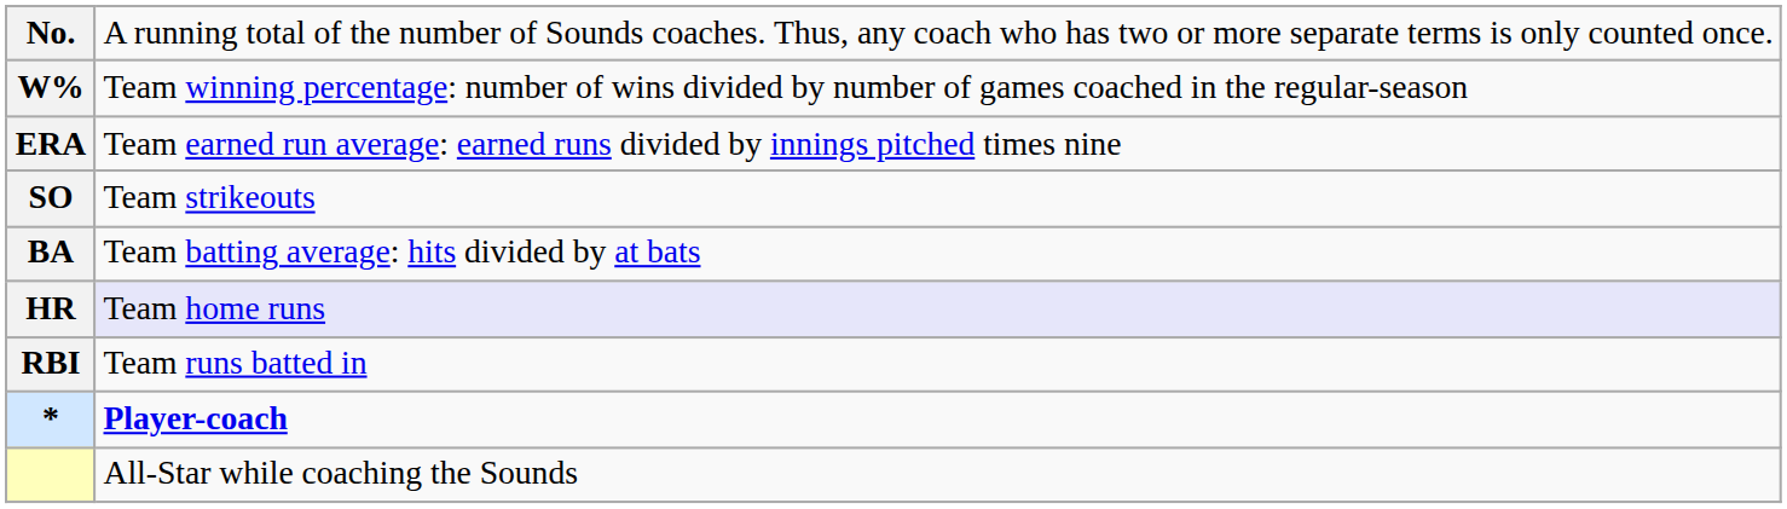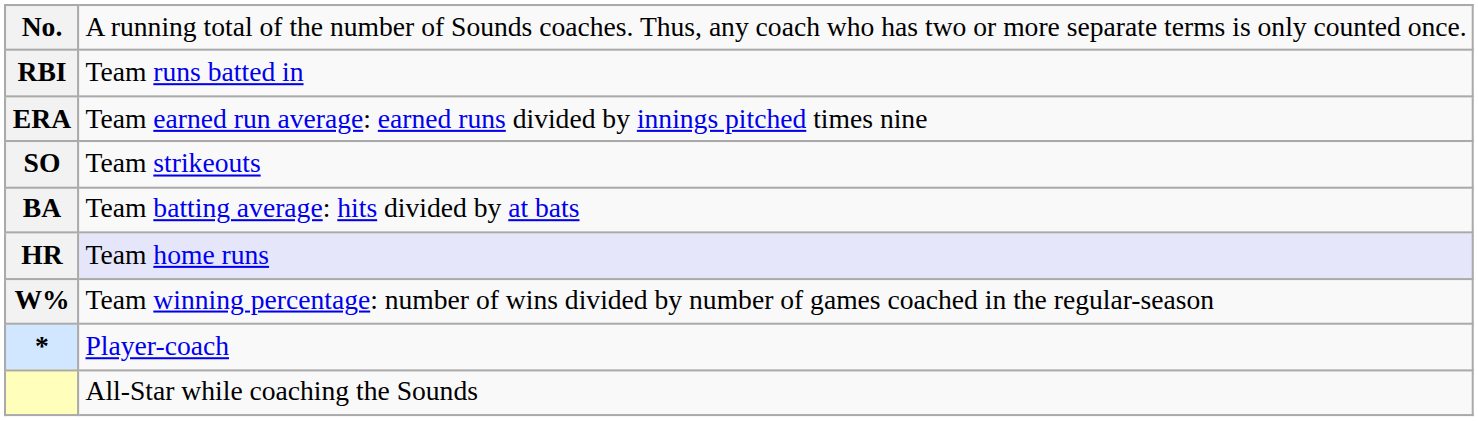 <table class="wikitable plainrowheaders" style="font-size:85%">
 <tr>
 <th scope="row" style="text-align:center"col width="30px"><strong>No.</strong></th>
 <td style="white-space: nowrap;">A running total of the number of Sounds coaches. Thus, any coach who has two or more separate terms is only counted once.</td>
 </tr>
 <tr>
-<th scope="row" style="text-align:center"><strong>W%</strong></th>
-<td>Team <a href='#'>winning percentage</a>: number of wins divided by number of games coached in the regular-season</td>
+<th scope="row" style="text-align:center"><strong>RBI</strong></th>
+<td>Team <a href='#'>runs batted in</a></td>
 </tr>
 <tr>
 <th scope="row" style="text-align:center"><strong>ERA</strong></th>
 <td>Team <a href='#'>earned run average</a>: <a href='#'>earned runs</a> divided by <a href='#'>innings pitched</a> times nine</td>
 </tr>
 <tr>
 <th scope="row" style="text-align:center"><strong>SO</strong></th>
 <td>Team <a href='#'>strikeouts</a></td>
 </tr>
 <tr>
 <th scope="row" style="text-align:center"><strong>BA</strong></th>
 <td>Team <a href='#'>batting average</a>: <a href='#'>hits</a> divided by <a href='#'>at bats</a></td>
 </tr>
 <tr>
 <th scope="row" style="text-align:center"><strong>HR</strong></th>
 <td style="background: lavender;">Team <a href='#'>home runs</a></td>
 </tr>
 <tr>
-<th scope="row" style="text-align:center"><strong>RBI</strong></th>
-<td>Team <a href='#'>runs batted in</a></td>
+<th scope="row" style="text-align:center"><strong>W%</strong></th>
+<td>Team <a href='#'>winning percentage</a>: number of wins divided by number of games coached in the regular-season</td>
 </tr>
 <tr>
 <th scope="row" style="text-align:center; background-color:#D0E7FF">*</th>
-<td><strong><a href='#'>Player-coach</a></strong></td>
+<td><a href='#'>Player-coach</a></td>
 </tr>
 <tr>
 <th scope="row" style="text-align:center; background-color:#FFFFBB"></th>
 <td>All-Star while coaching the Sounds</td>
 </tr>
 </table>
